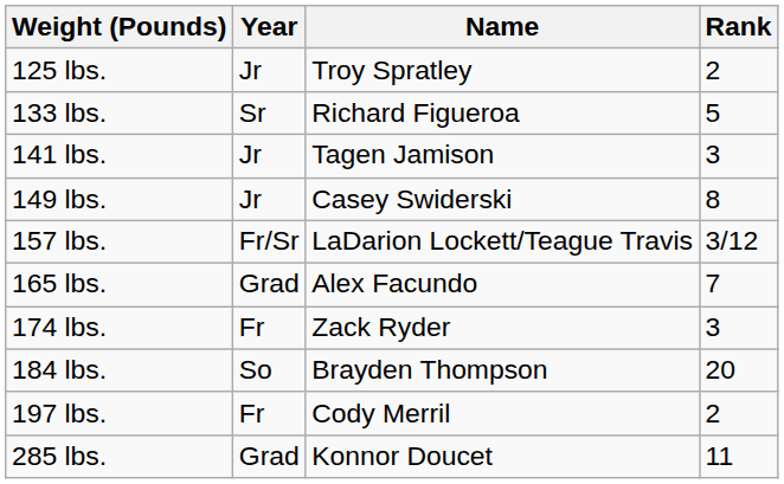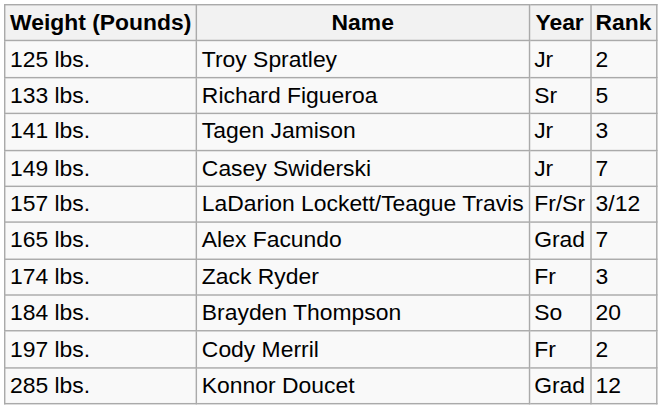 <table class="wikitable">
 <tr>
 <th><strong>Weight (Pounds)</strong></th>
+<th><strong>Name</strong></th>
 <th><strong>Year</strong></th>
-<th><strong>Name</strong></th>
 <th><strong>Rank</strong></th>
 </tr>
 <tr>
 <td>125 lbs.</td>
+<td>Troy Spratley</td>
 <td>Jr</td>
-<td>Troy Spratley</td>
 <td>2</td>
 </tr>
 <tr>
 <td>133 lbs.</td>
+<td>Richard Figueroa</td>
 <td>Sr</td>
-<td>Richard Figueroa</td>
 <td>5</td>
 </tr>
 <tr>
 <td>141 lbs.</td>
+<td>Tagen Jamison</td>
 <td>Jr</td>
-<td>Tagen Jamison</td>
 <td>3</td>
 </tr>
 <tr>
 <td>149 lbs.</td>
+<td>Casey Swiderski</td>
 <td>Jr</td>
-<td>Casey Swiderski</td>
-<td>8</td>
+<td>7</td>
 </tr>
 <tr>
 <td>157 lbs.</td>
+<td>LaDarion Lockett/Teague Travis</td>
 <td>Fr/Sr</td>
-<td>LaDarion Lockett/Teague Travis</td>
 <td>3/12</td>
 </tr>
 <tr>
 <td>165 lbs.</td>
+<td>Alex Facundo</td>
 <td>Grad</td>
-<td>Alex Facundo</td>
 <td>7</td>
 </tr>
 <tr>
 <td>174 lbs.</td>
+<td>Zack Ryder</td>
 <td>Fr</td>
-<td>Zack Ryder</td>
 <td>3</td>
 </tr>
 <tr>
 <td>184 lbs.</td>
+<td>Brayden Thompson</td>
 <td>So</td>
-<td>Brayden Thompson</td>
 <td>20</td>
 </tr>
 <tr>
 <td>197 lbs.</td>
+<td>Cody Merril</td>
 <td>Fr</td>
-<td>Cody Merril</td>
 <td>2</td>
 </tr>
 <tr>
 <td>285 lbs.</td>
+<td>Konnor Doucet</td>
 <td>Grad</td>
-<td>Konnor Doucet</td>
-<td>11</td>
+<td>12</td>
 </tr>
 </table>
